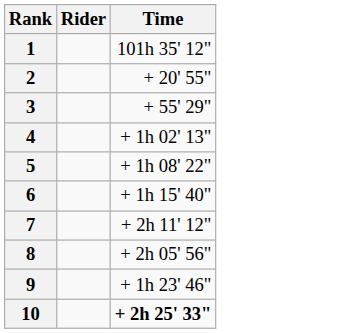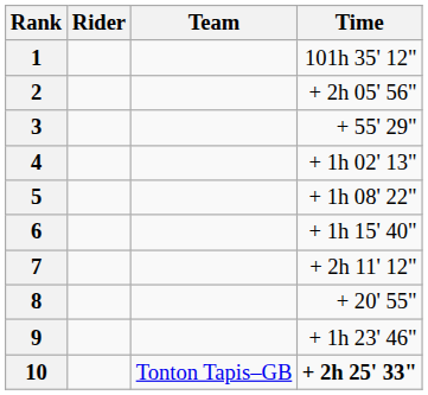 <table class="wikitable">
 <tr>
 <th scope="col">Rank</th>
 <th scope="col">Rider</th>
+<th scope="col">Team</th>
 <th scope="col">Time</th>
 </tr>
 <tr>
 <th scope="row">1</th>
+<td></td>
 <td></td>
 <td style="text-align:right;">101h 35' 12"</td>
 </tr>
 <tr>
 <th scope="row">2</th>
 <td></td>
-<td style="text-align:right;">+ 20' 55"</td>
+<td></td>
+<td style="text-align:right;">+ 2h 05' 56"</td>
 </tr>
 <tr>
 <th scope="row">3</th>
+<td></td>
 <td></td>
 <td style="text-align:right;">+ 55' 29"</td>
 </tr>
 <tr>
 <th scope="row">4</th>
 <td></td>
+<td></td>
 <td style="text-align:right;">+ 1h 02' 13"</td>
 </tr>
 <tr>
 <th scope="row">5</th>
+<td></td>
 <td></td>
 <td style="text-align:right;">+ 1h 08' 22"</td>
 </tr>
 <tr>
 <th scope="row">6</th>
 <td></td>
+<td></td>
 <td style="text-align:right;">+ 1h 15' 40"</td>
 </tr>
 <tr>
 <th scope="row">7</th>
+<td></td>
 <td></td>
 <td style="text-align:right;">+ 2h 11' 12"</td>
 </tr>
 <tr>
 <th scope="row">8</th>
 <td></td>
-<td style="text-align:right;">+ 2h 05' 56"</td>
+<td></td>
+<td style="text-align:right;">+ 20' 55"</td>
 </tr>
 <tr>
 <th scope="row">9</th>
+<td></td>
 <td></td>
 <td style="text-align:right;">+ 1h 23' 46"</td>
 </tr>
 <tr>
 <th scope="row">10</th>
 <td></td>
+<td><a href='#'>Tonton Tapis–GB</a></td>
 <td style="text-align:right;"><strong>+ 2h 25' 33"</strong></td>
 </tr>
 </table>
